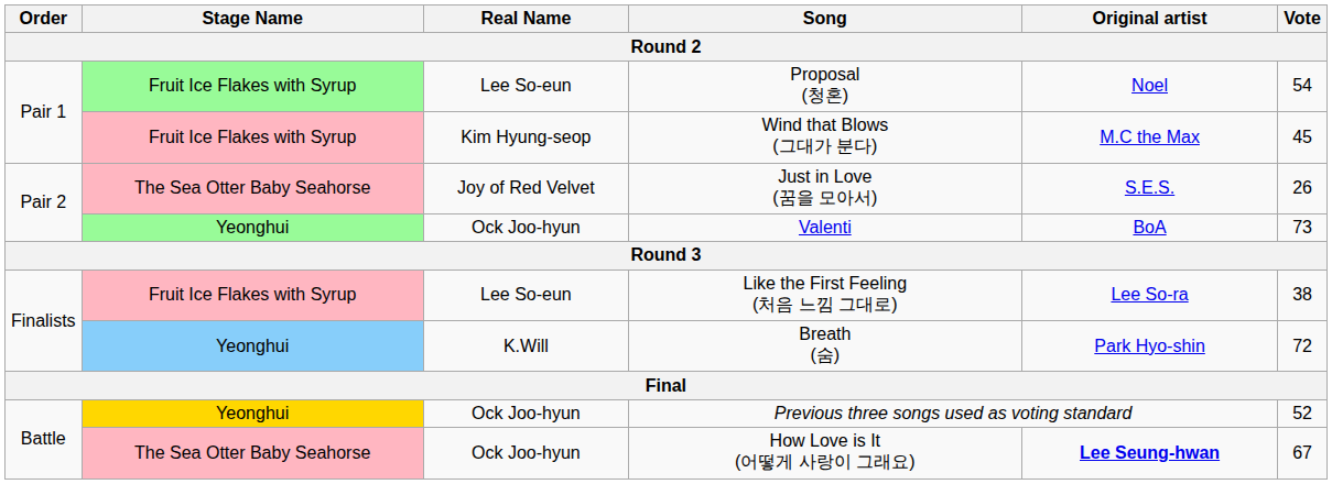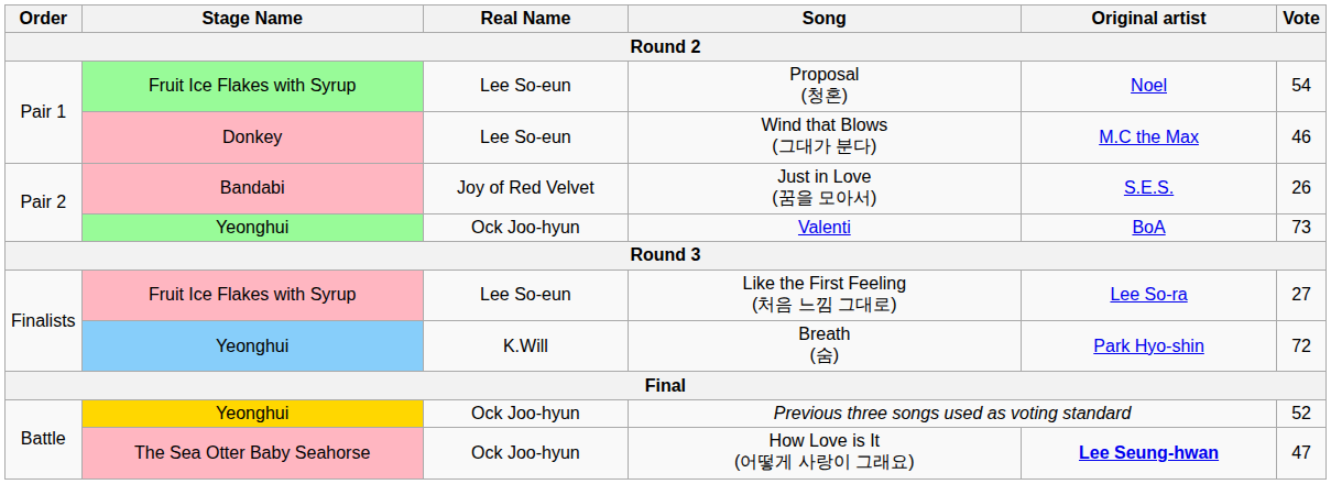 <table class="wikitable" style="text-align:center; width:95%;">
 <tr>
 <th style="width:1%;">Order</th>
 <th style="width:20%;">Stage Name</th>
 <th style="width:12%;">Real Name</th>
 <th style="width:23%;">Song</th>
 <th style="width:15%;">Original artist</th>
 <th style="width:1%;">Vote</th>
 </tr>
 <tr>
 <th colspan=6>Round 2</th>
 </tr>
 <tr>
 <td rowspan=2>Pair 1</td>
 <td bgcolor="palegreen">Fruit Ice Flakes with Syrup</td>
 <td>Lee So-eun</td>
 <td>Proposal<br>(청혼)</td>
 <td><a href='#'>Noel</a></td>
 <td>54</td>
 </tr>
 <tr>
-<td bgcolor="lightpink">Fruit Ice Flakes with Syrup</td>
-<td>Kim Hyung-seop</td>
+<td bgcolor="lightpink">Donkey</td>
+<td>Lee So-eun</td>
 <td>Wind that Blows<br>(그대가 분다)</td>
 <td><a href='#'>M.C the Max</a></td>
-<td>45</td>
+<td>46</td>
 </tr>
 <tr>
 <td rowspan=2>Pair 2</td>
-<td bgcolor="lightpink">The Sea Otter Baby Seahorse</td>
+<td bgcolor="lightpink">Bandabi</td>
 <td>Joy of Red Velvet</td>
 <td>Just in Love<br>(꿈을 모아서)</td>
 <td><a href='#'>S.E.S.</a></td>
 <td>26</td>
 </tr>
 <tr>
 <td bgcolor="palegreen">Yeonghui</td>
 <td>Ock Joo-hyun</td>
 <td><a href='#'>Valenti</a></td>
 <td><a href='#'>BoA</a></td>
 <td>73</td>
 </tr>
 <tr>
 <th colspan=6>Round 3</th>
 </tr>
 <tr>
 <td rowspan=2>Finalists</td>
 <td bgcolor="lightpink">Fruit Ice Flakes with Syrup</td>
 <td>Lee So-eun</td>
 <td>Like the First Feeling<br>(처음 느낌 그대로)</td>
 <td><a href='#'>Lee So-ra</a></td>
-<td>38</td>
+<td>27</td>
 </tr>
 <tr>
 <td bgcolor="lightskyblue">Yeonghui</td>
 <td>K.Will</td>
 <td>Breath<br>(숨)</td>
 <td><a href='#'>Park Hyo-shin</a></td>
 <td>72</td>
 </tr>
 <tr>
 <th colspan=6>Final</th>
 </tr>
 <tr>
 <td rowspan=2>Battle</td>
 <td bgcolor="gold">Yeonghui</td>
 <td>Ock Joo-hyun</td>
 <td colspan=2><em>Previous three songs used as voting standard</em></td>
 <td>52</td>
 </tr>
 <tr>
 <td bgcolor="lightpink">The Sea Otter Baby Seahorse</td>
 <td>Ock Joo-hyun</td>
 <td>How Love is It<br>(어떻게 사랑이 그래요)</td>
 <td><strong><a href='#'>Lee Seung-hwan</a></strong></td>
-<td>67</td>
+<td>47</td>
 </tr>
 </table>
